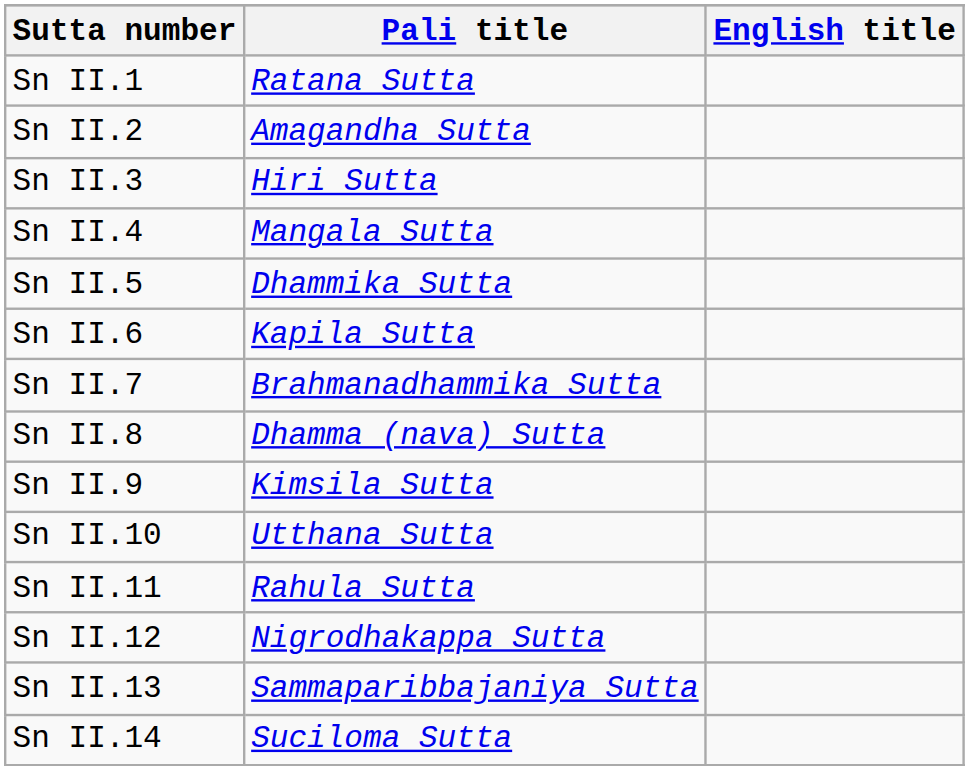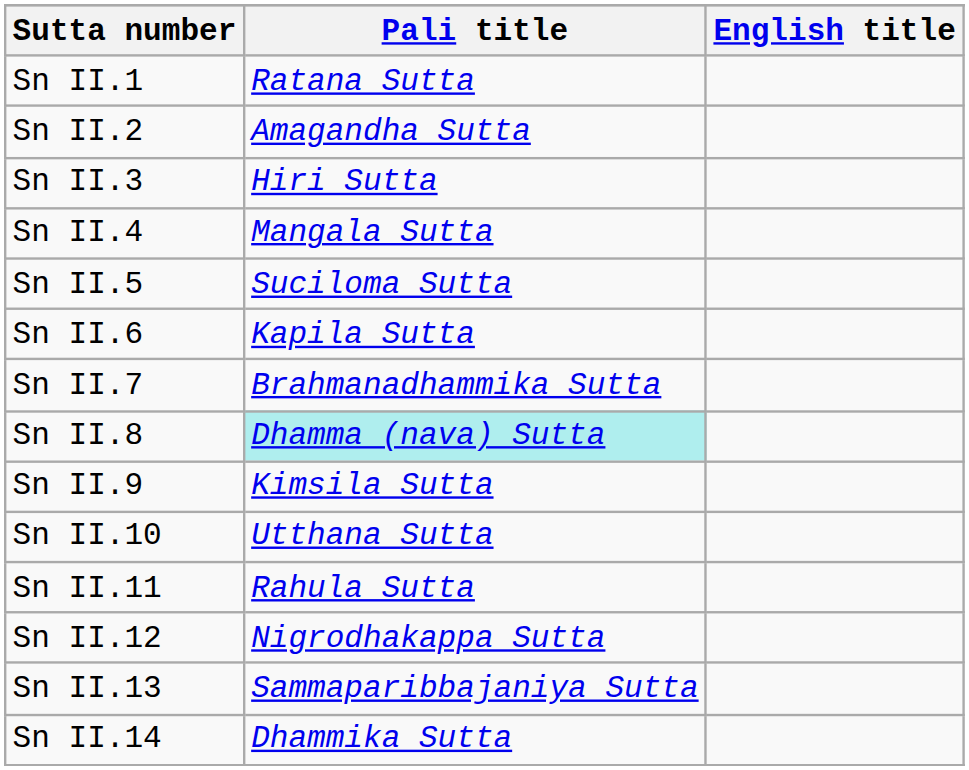 <table class="wikitable">
 <tr>
 </tr>
 <tr>
 <th>Sutta number</th>
 <th><a href='#'>Pali</a> title</th>
 <th><a href='#'>English</a> title</th>
 </tr>
 <tr>
 <td>Sn II.1</td>
 <td><em><a href='#'>Ratana Sutta</a></em></td>
 <td></td>
 </tr>
 <tr>
 <td>Sn II.2</td>
 <td><em><a href='#'>Amagandha Sutta</a></em></td>
 <td></td>
 </tr>
 <tr>
 <td>Sn II.3</td>
 <td><em><a href='#'>Hiri Sutta</a></em></td>
 <td></td>
 </tr>
 <tr>
 <td>Sn II.4</td>
 <td><em><a href='#'>Mangala Sutta</a></em></td>
 <td></td>
 </tr>
 <tr>
 <td>Sn II.5</td>
-<td><em><a href='#'>Dhammika Sutta</a></em></td>
+<td><em><a href='#'>Suciloma Sutta</a></em></td>
 <td></td>
 </tr>
 <tr>
 <td>Sn II.6</td>
 <td><em><a href='#'>Kapila Sutta</a></em></td>
 <td></td>
 </tr>
 <tr>
 <td>Sn II.7</td>
 <td><em><a href='#'>Brahmanadhammika Sutta</a></em></td>
 <td></td>
 </tr>
 <tr>
 <td>Sn II.8</td>
-<td><em><a href='#'>Dhamma (nava) Sutta</a></em></td>
+<td style="background: paleturquoise;"><em><a href='#'>Dhamma (nava) Sutta</a></em></td>
 <td></td>
 </tr>
 <tr>
 <td>Sn II.9</td>
 <td><em><a href='#'>Kimsila Sutta</a></em></td>
 <td></td>
 </tr>
 <tr>
 <td>Sn II.10</td>
 <td><em><a href='#'>Utthana Sutta</a></em></td>
 <td></td>
 </tr>
 <tr>
 <td>Sn II.11</td>
 <td><em><a href='#'>Rahula Sutta</a></em></td>
 <td></td>
 </tr>
 <tr>
 <td>Sn II.12</td>
 <td><em><a href='#'>Nigrodhakappa Sutta</a></em></td>
 <td></td>
 </tr>
 <tr>
 <td>Sn II.13</td>
 <td><em><a href='#'>Sammaparibbajaniya Sutta</a></em></td>
 <td></td>
 </tr>
 <tr>
 <td>Sn II.14</td>
-<td><em><a href='#'>Suciloma Sutta</a></em></td>
+<td><em><a href='#'>Dhammika Sutta</a></em></td>
 <td></td>
 </tr>
 <tr>
 </tr>
 </table>
